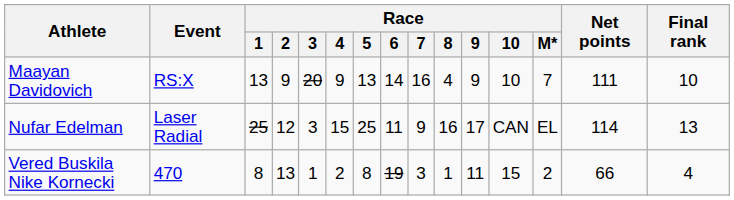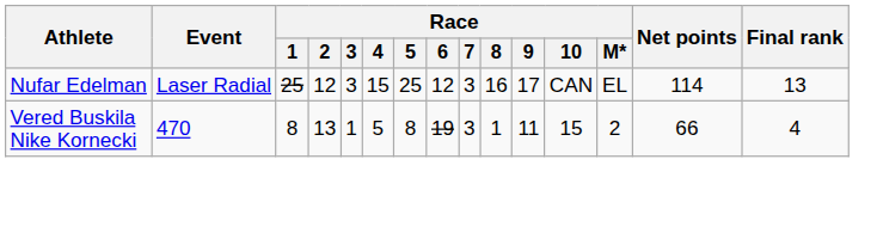 <table class="wikitable" style="font-size:90%">
 <tr>
 <th rowspan=2>Athlete</th>
 <th rowspan=2>Event</th>
 <th colspan=11>Race</th>
 <th rowspan=2>Net points</th>
 <th rowspan=2>Final rank</th>
 </tr>
 <tr style="font-size:95%">
 <th>1</th>
 <th>2</th>
 <th>3</th>
 <th>4</th>
 <th>5</th>
 <th>6</th>
 <th>7</th>
 <th>8</th>
 <th>9</th>
 <th>10</th>
 <th>M*</th>
 </tr>
 <tr align=center>
-<td align=left><a href='#'>Maayan Davidovich</a></td>
-<td align=left><a href='#'>RS:X</a></td>
-<td>13</td>
-<td>9</td>
-<td><s>20</s></td>
-<td>9</td>
-<td>13</td>
-<td>14</td>
-<td>16</td>
-<td>4</td>
-<td>9</td>
-<td>10</td>
-<td>7</td>
-<td>111</td>
-<td>10</td>
-</tr>
-<tr align=center>
 <td align=left><a href='#'>Nufar Edelman</a></td>
 <td align=left><a href='#'>Laser Radial</a></td>
 <td><s>25</s></td>
 <td>12</td>
 <td>3</td>
 <td>15</td>
 <td>25</td>
-<td>11</td>
-<td>9</td>
+<td>12</td>
+<td>3</td>
 <td>16</td>
 <td>17</td>
 <td>CAN</td>
 <td>EL</td>
 <td>114</td>
 <td>13</td>
 </tr>
 <tr align=center>
 <td align=left><a href='#'>Vered Buskila</a> <br><a href='#'>Nike Kornecki</a></td>
 <td align=left><a href='#'>470</a></td>
 <td>8</td>
 <td>13</td>
 <td>1</td>
-<td>2</td>
+<td>5</td>
 <td>8</td>
 <td><s>19</s></td>
 <td>3</td>
 <td>1</td>
 <td>11</td>
 <td>15</td>
 <td>2</td>
 <td>66</td>
 <td>4</td>
 </tr>
 </table>
